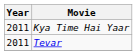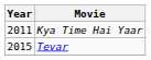 <table class="wikitable">
 <tr>
 <th>Year</th>
 <th>Movie</th>
 </tr>
 <tr>
 <td>2011</td>
 <td><em>Kya Time Hai Yaar</em></td>
 </tr>
 <tr>
-<td>2011</td>
+<td>2015</td>
 <td><em><a href='#'>Tevar</a></em></td>
 </tr>
 <tr>
 </tr>
 </table>
